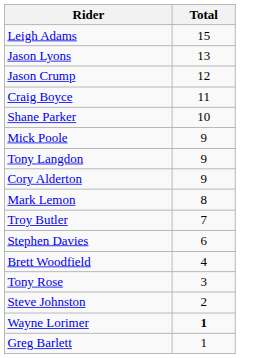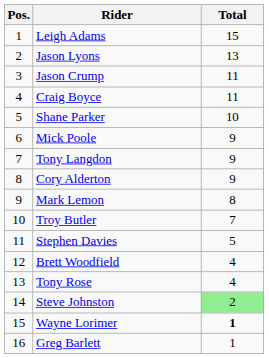 <table class=wikitable>
 <tr>
+<th width=25px>Pos.</th>
 <th width=200px>Rider</th>
 <th width=70px>Total</th>
 </tr>
 <tr align=center >
+<td>1</td>
 <td align=left> <a href='#'>Leigh Adams</a></td>
 <td>15</td>
 </tr>
 <tr align=center >
+<td>2</td>
 <td align=left> <a href='#'>Jason Lyons</a></td>
 <td>13</td>
 </tr>
 <tr align=center >
+<td>3</td>
 <td align=left> <a href='#'>Jason Crump</a></td>
-<td>12</td>
+<td>11</td>
 </tr>
 <tr align=center >
+<td>4</td>
 <td align=left> <a href='#'>Craig Boyce</a></td>
 <td>11</td>
 </tr>
 <tr align=center >
+<td>5</td>
 <td align=left> <a href='#'>Shane Parker</a></td>
 <td>10</td>
 </tr>
 <tr align=center>
+<td>6</td>
 <td align=left> <a href='#'>Mick Poole</a></td>
 <td>9</td>
 </tr>
 <tr align=center>
+<td>7</td>
 <td align=left> <a href='#'>Tony Langdon</a></td>
 <td>9</td>
 </tr>
 <tr align=center>
+<td>8</td>
 <td align=left> <a href='#'>Cory Alderton</a></td>
 <td>9</td>
 </tr>
 <tr align=center>
+<td>9</td>
 <td align=left> <a href='#'>Mark Lemon</a></td>
 <td>8</td>
 </tr>
 <tr align=center>
+<td>10</td>
 <td align=left> <a href='#'>Troy Butler</a></td>
 <td>7</td>
 </tr>
 <tr align=center>
+<td>11</td>
 <td align=left> <a href='#'>Stephen Davies</a></td>
-<td>6</td>
+<td>5</td>
 </tr>
 <tr align=center>
+<td>12</td>
 <td align=left> <a href='#'>Brett Woodfield</a></td>
 <td>4</td>
 </tr>
 <tr align=center>
+<td>13</td>
 <td align=left> <a href='#'>Tony Rose</a></td>
-<td>3</td>
+<td>4</td>
 </tr>
 <tr align=center>
+<td>14</td>
 <td align=left> <a href='#'>Steve Johnston</a></td>
-<td>2</td>
+<td style="background: lightgreen;">2</td>
 </tr>
 <tr align=center>
+<td>15</td>
 <td align=left> <a href='#'>Wayne Lorimer</a></td>
 <td><strong>1</strong></td>
 </tr>
 <tr align=center>
+<td>16</td>
 <td align=left> <a href='#'>Greg Barlett</a></td>
 <td>1</td>
 </tr>
 </table>
